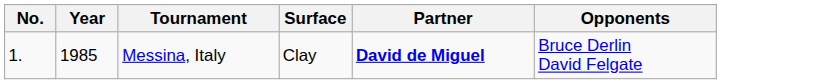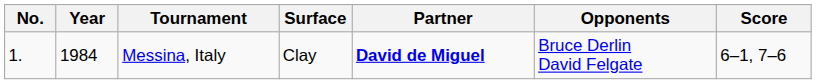 <table class="sortable wikitable" style=font-size:97%>
 <tr>
 <th width=40>No.</th>
 <th width=50>Year</th>
 <th width=140>Tournament</th>
 <th width=60>Surface</th>
 <th width=160>Partner</th>
 <th width=160>Opponents</th>
+<th style="width:80px" class="unsortable">Score</th>
 </tr>
 <tr>
 <td>1.</td>
-<td>1985</td>
+<td>1984</td>
 <td><a href='#'>Messina</a>, Italy</td>
 <td>Clay</td>
 <td><strong> <a href='#'>David de Miguel</a></strong></td>
 <td> <a href='#'>Bruce Derlin</a><br> <a href='#'>David Felgate</a></td>
+<td>6–1, 7–6</td>
 </tr>
 </table>
